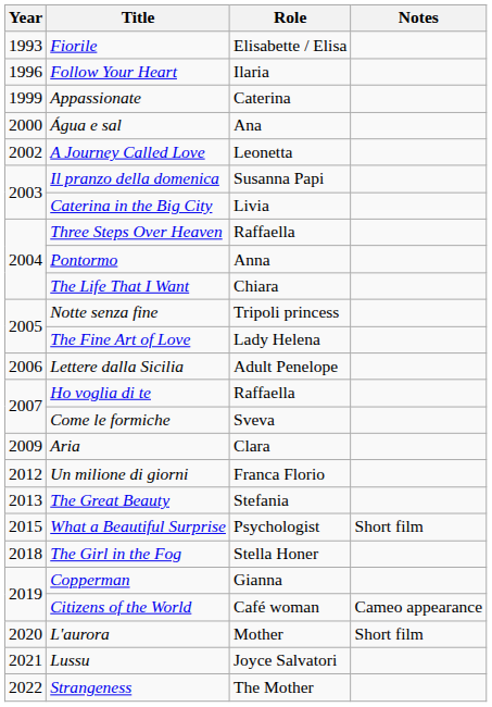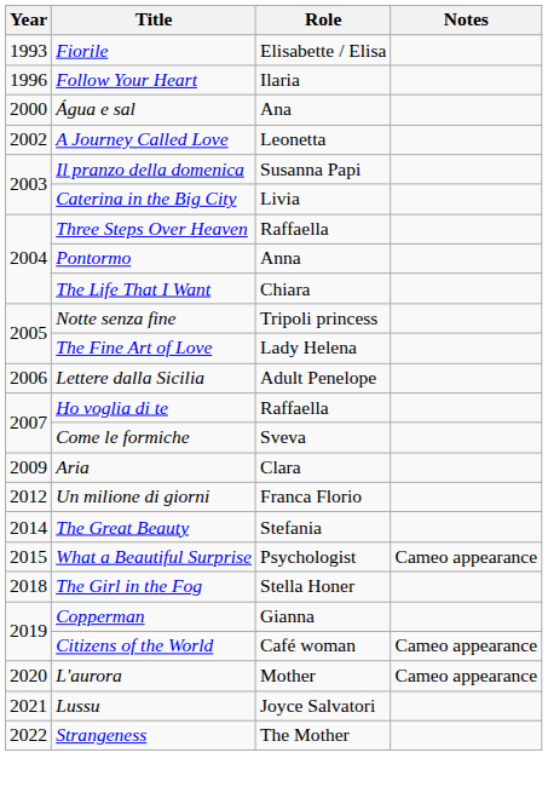 <table class="wikitable plainrowheaders sortable">
 <tr>
 <th scope="col">Year</th>
 <th scope="col">Title</th>
 <th scope="col">Role</th>
 <th scope="col" class="unsortable">Notes</th>
 </tr>
 <tr>
 <td>1993</td>
 <td><em><a href='#'>Fiorile</a></em></td>
 <td>Elisabette / Elisa</td>
 <td></td>
 </tr>
 <tr>
 <td>1996</td>
 <td><em><a href='#'>Follow Your Heart</a></em></td>
 <td>Ilaria</td>
-<td></td>
-</tr>
-<tr>
-<td>1999</td>
-<td><em>Appassionate</em></td>
-<td>Caterina</td>
 <td></td>
 </tr>
 <tr>
 <td>2000</td>
 <td><em>Água e sal</em></td>
 <td>Ana</td>
 <td></td>
 </tr>
 <tr>
 <td>2002</td>
 <td><em><a href='#'>A Journey Called Love</a></em></td>
 <td>Leonetta</td>
 <td></td>
 </tr>
 <tr>
 <td rowspan="2">2003</td>
 <td><em><a href='#'>Il pranzo della domenica</a></em></td>
 <td>Susanna Papi</td>
 <td></td>
 </tr>
 <tr>
 <td><em><a href='#'>Caterina in the Big City</a></em></td>
 <td>Livia</td>
 <td></td>
 </tr>
 <tr>
 <td rowspan="3">2004</td>
 <td><em><a href='#'>Three Steps Over Heaven</a></em></td>
 <td>Raffaella</td>
 <td></td>
 </tr>
 <tr>
 <td><em><a href='#'>Pontormo</a></em></td>
 <td>Anna</td>
 <td></td>
 </tr>
 <tr>
 <td><em><a href='#'>The Life That I Want</a></em></td>
 <td>Chiara</td>
 <td></td>
 </tr>
 <tr>
 <td rowspan="2">2005</td>
 <td><em>Notte senza fine</em></td>
 <td>Tripoli princess</td>
 <td></td>
 </tr>
 <tr>
 <td><em><a href='#'>The Fine Art of Love</a></em></td>
 <td>Lady Helena</td>
 <td></td>
 </tr>
 <tr>
 <td>2006</td>
 <td><em>Lettere dalla Sicilia</em></td>
 <td>Adult Penelope</td>
 <td></td>
 </tr>
 <tr>
 <td rowspan="2">2007</td>
 <td><em><a href='#'>Ho voglia di te</a></em></td>
 <td>Raffaella</td>
 <td></td>
 </tr>
 <tr>
 <td><em>Come le formiche</em></td>
 <td>Sveva</td>
 <td></td>
 </tr>
 <tr>
 <td>2009</td>
 <td><em>Aria</em></td>
 <td>Clara</td>
 <td></td>
 </tr>
 <tr>
 <td>2012</td>
 <td><em>Un milione di giorni</em></td>
 <td>Franca Florio</td>
 <td></td>
 </tr>
 <tr>
-<td>2013</td>
+<td>2014</td>
 <td><em><a href='#'>The Great Beauty</a></em></td>
 <td>Stefania</td>
 <td></td>
 </tr>
 <tr>
 <td>2015</td>
 <td><em><a href='#'>What a Beautiful Surprise</a></em></td>
 <td>Psychologist</td>
-<td>Short film</td>
+<td>Cameo appearance</td>
 </tr>
 <tr>
 <td>2018</td>
 <td><em><a href='#'>The Girl in the Fog</a></em></td>
 <td>Stella Honer</td>
 <td></td>
 </tr>
 <tr>
 <td rowspan="2">2019</td>
 <td><em><a href='#'>Copperman</a></em></td>
 <td>Gianna</td>
 <td></td>
 </tr>
 <tr>
 <td><em><a href='#'>Citizens of the World</a></em></td>
 <td>Café woman</td>
 <td>Cameo appearance</td>
 </tr>
 <tr>
 <td>2020</td>
 <td><em>L'aurora</em></td>
 <td>Mother</td>
-<td>Short film</td>
+<td>Cameo appearance</td>
 </tr>
 <tr>
 <td>2021</td>
 <td><em>Lussu</em></td>
 <td>Joyce Salvatori</td>
 <td></td>
 </tr>
 <tr>
 <td>2022</td>
 <td><em><a href='#'>Strangeness</a></em></td>
 <td>The Mother</td>
 <td></td>
 </tr>
 </table>
